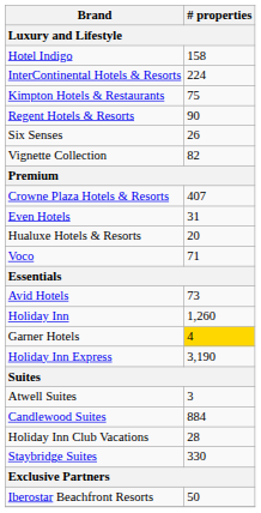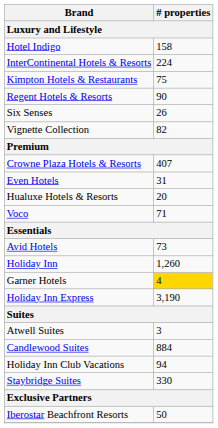 <table class="wikitable col2right">
 <tr>
 <th>Brand</th>
 <th># properties<br></th>
 </tr>
 <tr>
 <th style="text-align: left;", colspan=2>Luxury and Lifestyle</th>
 </tr>
 <tr>
 <td><a href='#'>Hotel Indigo</a></td>
 <td>158</td>
 </tr>
 <tr>
 <td><a href='#'>InterContinental Hotels & Resorts</a></td>
 <td>224</td>
 </tr>
 <tr>
 <td><a href='#'>Kimpton Hotels & Restaurants</a></td>
 <td>75</td>
 </tr>
 <tr>
 <td><a href='#'>Regent Hotels & Resorts</a></td>
 <td>90</td>
 </tr>
 <tr>
 <td>Six Senses</td>
 <td>26</td>
 </tr>
 <tr>
 <td>Vignette Collection</td>
 <td>82</td>
 </tr>
 <tr>
 <th style="text-align: left;", colspan=2>Premium</th>
 </tr>
 <tr>
 <td><a href='#'>Crowne Plaza Hotels & Resorts</a></td>
 <td>407</td>
 </tr>
 <tr>
 <td><a href='#'>Even Hotels</a></td>
 <td>31</td>
 </tr>
 <tr>
 <td>Hualuxe Hotels & Resorts</td>
 <td>20</td>
 </tr>
 <tr>
 <td><a href='#'>Voco</a></td>
 <td>71</td>
 </tr>
 <tr>
 <th style="text-align: left;", colspan=2>Essentials</th>
 </tr>
 <tr>
 <td><a href='#'>Avid Hotels</a></td>
 <td>73</td>
 </tr>
 <tr>
 <td><a href='#'>Holiday Inn</a></td>
 <td>1,260</td>
 </tr>
 <tr>
 <td>Garner Hotels</td>
 <td style="background: gold;">4</td>
 </tr>
 <tr>
 <td><a href='#'>Holiday Inn Express</a></td>
 <td>3,190</td>
 </tr>
 <tr>
 <th style="text-align: left;", colspan=2>Suites</th>
 </tr>
 <tr>
 <td>Atwell Suites</td>
 <td>3</td>
 </tr>
 <tr>
 <td><a href='#'>Candlewood Suites</a></td>
 <td>884</td>
 </tr>
 <tr>
 <td>Holiday Inn Club Vacations</td>
-<td>28</td>
+<td>94</td>
 </tr>
 <tr>
 <td><a href='#'>Staybridge Suites</a></td>
 <td>330</td>
 </tr>
 <tr>
 <th style="text-align: left;", colspan=2>Exclusive Partners</th>
 </tr>
 <tr>
 <td><a href='#'>Iberostar</a> Beachfront Resorts</td>
 <td>50</td>
 </tr>
 <tr>
 </tr>
 </table>
